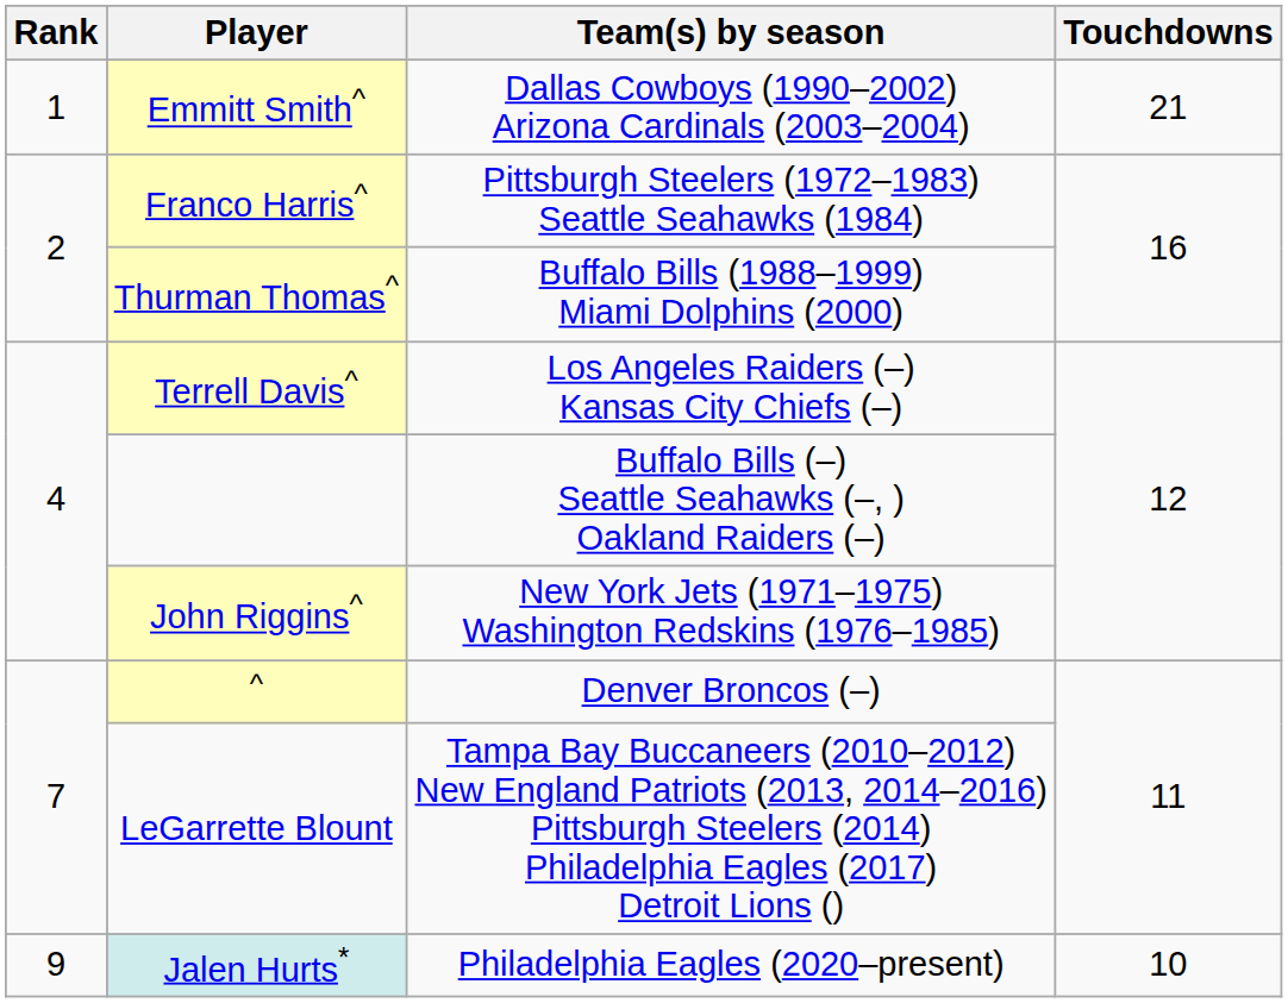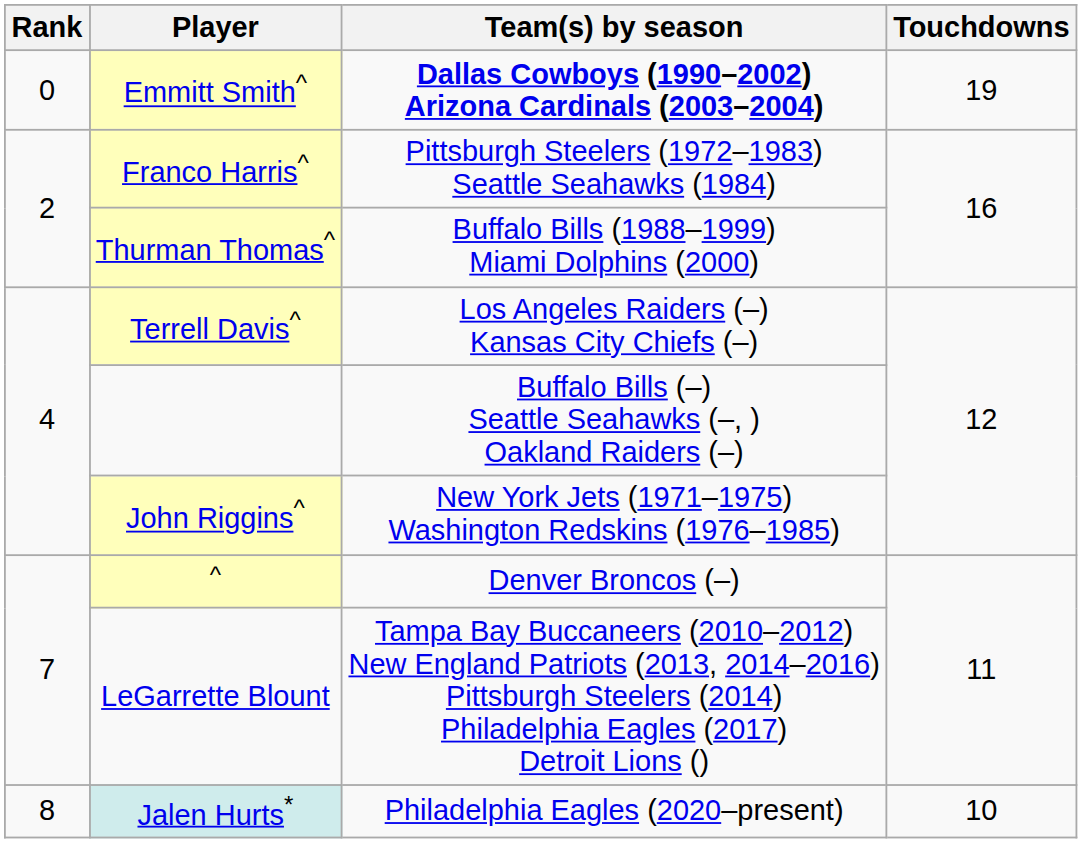 <table class="wikitable sortable" style="text-align:center;">
 <tr>
 <th>Rank</th>
 <th>Player</th>
 <th>Team(s) by season</th>
 <th>Touchdowns</th>
 </tr>
 <tr>
-<td>1</td>
+<td>0</td>
 <td style="background:#ffb;"><a href='#'>Emmitt Smith</a><sup>^</sup></td>
-<td><a href='#'>Dallas Cowboys</a> (<a href='#'>1990</a>–<a href='#'>2002</a>)<br><a href='#'>Arizona Cardinals</a> (<a href='#'>2003</a>–<a href='#'>2004</a>)</td>
-<td>21</td>
+<td><strong><a href='#'>Dallas Cowboys</a> (<a href='#'>1990</a>–<a href='#'>2002</a>)<br><a href='#'>Arizona Cardinals</a> (<a href='#'>2003</a>–<a href='#'>2004</a>)</strong></td>
+<td>19</td>
 </tr>
 <tr>
 <td rowspan=2>2</td>
 <td style="background:#ffb;"><a href='#'>Franco Harris</a><sup>^</sup></td>
 <td><a href='#'>Pittsburgh Steelers</a> (<a href='#'>1972</a>–<a href='#'>1983</a>)<br><a href='#'>Seattle Seahawks</a> (<a href='#'>1984</a>)</td>
 <td rowspan=2>16</td>
 </tr>
 <tr>
 <td style="background:#ffb;"><a href='#'>Thurman Thomas</a><sup>^</sup></td>
 <td><a href='#'>Buffalo Bills</a> (<a href='#'>1988</a>–<a href='#'>1999</a>)<br><a href='#'>Miami Dolphins</a> (<a href='#'>2000</a>)</td>
 </tr>
 <tr>
 <td rowspan=3>4</td>
 <td style="background:#ffb;"><a href='#'>Terrell Davis</a><sup>^</sup></td>
 <td><a href='#'>Los Angeles Raiders</a> (–)<br><a href='#'>Kansas City Chiefs</a> (–)</td>
 <td rowspan=3>12</td>
 </tr>
 <tr>
 <td></td>
 <td><a href='#'>Buffalo Bills</a> (–)<br><a href='#'>Seattle Seahawks</a> (–, )<br><a href='#'>Oakland Raiders</a> (–)</td>
 </tr>
 <tr>
 <td style="background:#ffb;"><a href='#'>John Riggins</a><sup>^</sup></td>
 <td><a href='#'>New York Jets</a> (<a href='#'>1971</a>–<a href='#'>1975</a>)<br><a href='#'>Washington Redskins</a> (<a href='#'>1976</a>–<a href='#'>1985</a>)</td>
 </tr>
 <tr>
 <td rowspan=2>7</td>
 <td style="background:#ffb;"><sup>^</sup></td>
 <td><a href='#'>Denver Broncos</a> (–)</td>
 <td rowspan=2>11</td>
 </tr>
 <tr>
 <td><a href='#'>LeGarrette Blount</a></td>
 <td><a href='#'>Tampa Bay Buccaneers</a> (<a href='#'>2010</a>–<a href='#'>2012</a>)<br><a href='#'>New England Patriots</a> (<a href='#'>2013</a>, <a href='#'>2014</a>–<a href='#'>2016</a>)<br><a href='#'>Pittsburgh Steelers</a> (<a href='#'>2014</a>)<br><a href='#'>Philadelphia Eagles</a> (<a href='#'>2017</a>)<br><a href='#'>Detroit Lions</a> ()</td>
 </tr>
 <tr>
-<td>9</td>
+<td>8</td>
 <td style="background:#cfecec;"><a href='#'>Jalen Hurts</a><sup>*</sup></td>
 <td><a href='#'>Philadelphia Eagles</a> (<a href='#'>2020</a>–present)</td>
 <td>10</td>
 </tr>
 </table>
